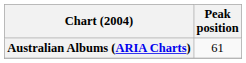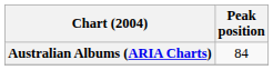 <table class="wikitable plainrowheaders">
 <tr>
 <th scope="col">Chart (2004)</th>
 <th scope="col">Peak<br>position</th>
 </tr>
 <tr>
 <th scope="row">Australian Albums (<a href='#'>ARIA Charts</a>)</th>
-<td align="center">61</td>
+<td align="center">84</td>
 </tr>
 <tr>
 </tr>
 <tr>
 </tr>
 <tr>
 </tr>
 <tr>
 </tr>
 <tr>
 </tr>
 <tr>
 </tr>
 <tr>
 </tr>
 <tr>
 </tr>
 <tr>
 </tr>
 <tr>
 </tr>
 </table>
